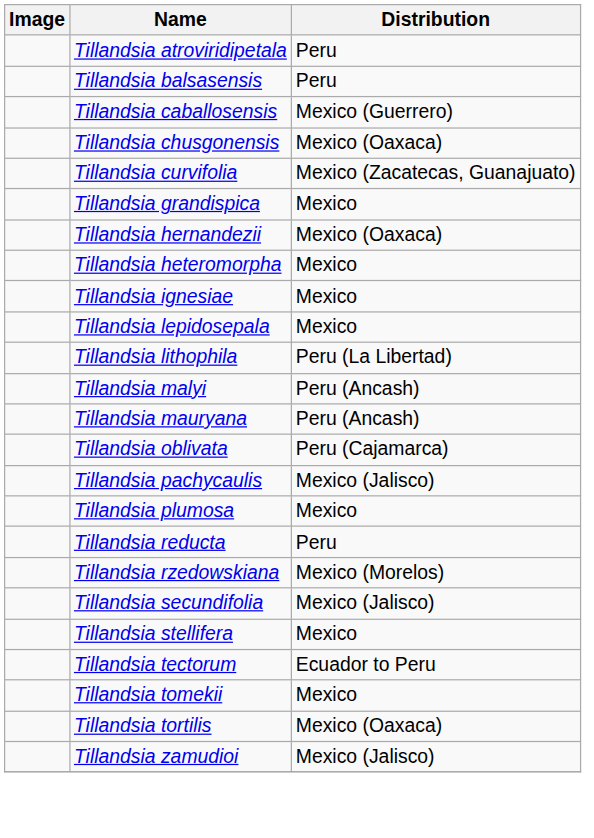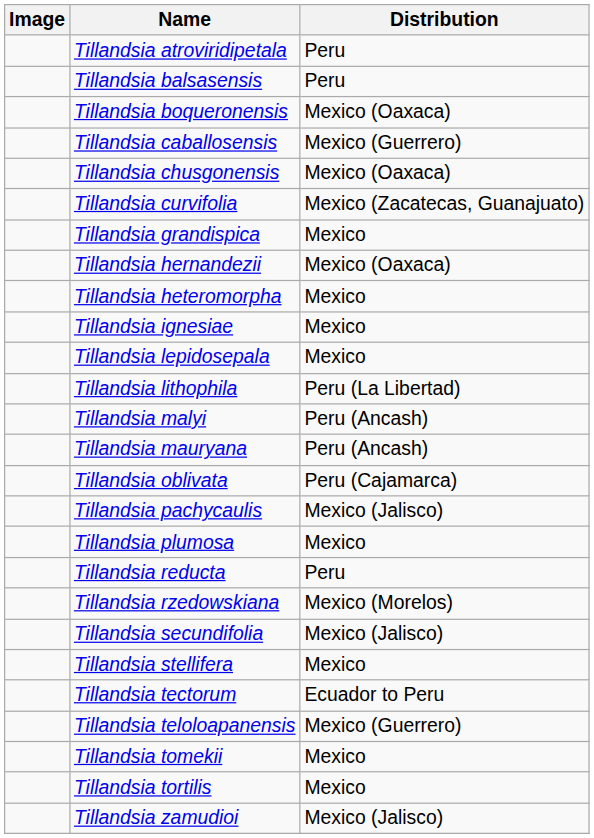 <table class="wikitable collapsible">
 <tr>
 <th>Image</th>
 <th>Name</th>
 <th>Distribution</th>
 </tr>
 <tr>
 <td></td>
 <td><em><a href='#'>Tillandsia atroviridipetala</a></em> </td>
 <td>Peru</td>
 </tr>
 <tr>
 <td></td>
 <td><em><a href='#'>Tillandsia balsasensis</a></em> </td>
 <td>Peru</td>
+</tr>
+<tr>
+<td></td>
+<td><em><a href='#'>Tillandsia boqueronensis</a></em> </td>
+<td>Mexico (Oaxaca)</td>
 </tr>
 <tr>
 <td></td>
 <td><em><a href='#'>Tillandsia caballosensis</a></em> </td>
 <td>Mexico (Guerrero)</td>
 </tr>
 <tr>
 <td></td>
 <td><em><a href='#'>Tillandsia chusgonensis</a></em> </td>
 <td>Mexico (Oaxaca)</td>
 </tr>
 <tr>
 <td></td>
 <td><em><a href='#'>Tillandsia curvifolia</a></em> </td>
 <td>Mexico (Zacatecas, Guanajuato)</td>
 </tr>
 <tr>
 <td></td>
 <td><em><a href='#'>Tillandsia grandispica</a></em> </td>
 <td>Mexico</td>
 </tr>
 <tr>
 <td></td>
 <td><em><a href='#'>Tillandsia hernandezii</a></em> </td>
 <td>Mexico (Oaxaca)</td>
 </tr>
 <tr>
 <td></td>
 <td><em><a href='#'>Tillandsia heteromorpha</a></em> </td>
 <td>Mexico</td>
 </tr>
 <tr>
 <td></td>
 <td><em><a href='#'>Tillandsia ignesiae</a></em> </td>
 <td>Mexico</td>
 </tr>
 <tr>
 <td></td>
 <td><em><a href='#'>Tillandsia lepidosepala</a></em> </td>
 <td>Mexico</td>
 </tr>
 <tr>
 <td></td>
 <td><em><a href='#'>Tillandsia lithophila</a></em> </td>
 <td>Peru (La Libertad)</td>
 </tr>
 <tr>
 <td></td>
 <td><em><a href='#'>Tillandsia malyi</a></em> </td>
 <td>Peru (Ancash)</td>
 </tr>
 <tr>
 <td></td>
 <td><em><a href='#'>Tillandsia mauryana</a></em> </td>
 <td>Peru (Ancash)</td>
 </tr>
 <tr>
 <td></td>
 <td><em><a href='#'>Tillandsia oblivata</a></em> </td>
 <td>Peru (Cajamarca)</td>
 </tr>
 <tr>
 <td></td>
 <td><em><a href='#'>Tillandsia pachycaulis</a></em> </td>
 <td>Mexico (Jalisco)</td>
 </tr>
 <tr>
 <td></td>
 <td><em><a href='#'>Tillandsia plumosa</a></em> </td>
 <td>Mexico</td>
 </tr>
 <tr>
 <td></td>
 <td><em><a href='#'>Tillandsia reducta</a></em> </td>
 <td>Peru</td>
 </tr>
 <tr>
 <td></td>
 <td><em><a href='#'>Tillandsia rzedowskiana</a></em> </td>
 <td>Mexico (Morelos)</td>
 </tr>
 <tr>
 <td></td>
 <td><em><a href='#'>Tillandsia secundifolia</a></em> </td>
 <td>Mexico (Jalisco)</td>
 </tr>
 <tr>
 <td></td>
 <td><em><a href='#'>Tillandsia stellifera</a></em> </td>
 <td>Mexico</td>
 </tr>
 <tr>
 <td></td>
 <td><em><a href='#'>Tillandsia tectorum</a></em> </td>
 <td>Ecuador to Peru</td>
 </tr>
 <tr>
 <td></td>
+<td><em><a href='#'>Tillandsia teloloapanensis</a></em> </td>
+<td>Mexico (Guerrero)</td>
+</tr>
+<tr>
+<td></td>
 <td><em><a href='#'>Tillandsia tomekii</a></em> </td>
 <td>Mexico</td>
 </tr>
 <tr>
 <td></td>
 <td><em><a href='#'>Tillandsia tortilis</a></em> </td>
-<td>Mexico (Oaxaca)</td>
+<td>Mexico</td>
 </tr>
 <tr>
 <td></td>
 <td><em><a href='#'>Tillandsia zamudioi</a></em> </td>
 <td>Mexico (Jalisco)</td>
 </tr>
 <tr>
 </tr>
 </table>
